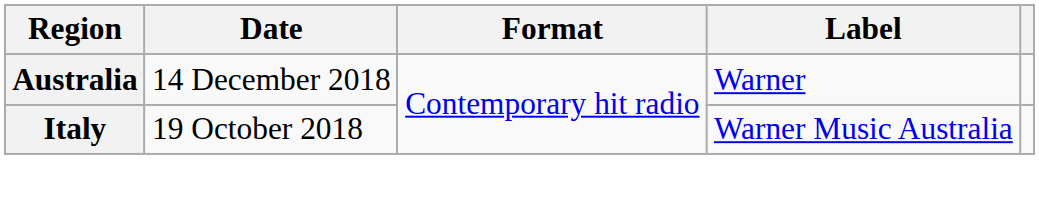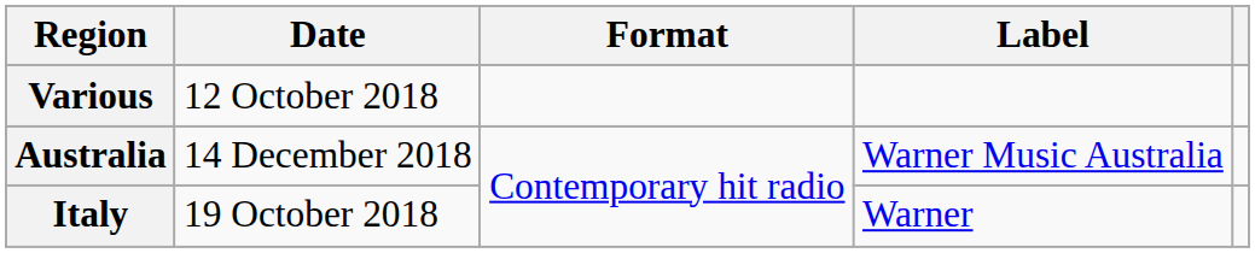 <table class="wikitable plainrowheaders">
 <tr>
 <th>Region</th>
 <th>Date</th>
 <th>Format</th>
 <th>Label</th>
 <th></th>
 </tr>
 <tr>
+<th scope="row">Various</th>
+<td>12 October 2018</td>
+<td></td>
+<td></td>
+<td></td>
+</tr>
+<tr>
 <th scope="row">Australia</th>
 <td>14 December 2018</td>
 <td rowspan="2"><a href='#'>Contemporary hit radio</a></td>
-<td><a href='#'>Warner</a></td>
+<td><a href='#'>Warner Music Australia</a></td>
 <td></td>
 </tr>
 <tr>
 <th scope="row">Italy</th>
 <td>19 October 2018</td>
-<td><a href='#'>Warner Music Australia</a></td>
+<td><a href='#'>Warner</a></td>
 <td></td>
 </tr>
 </table>
